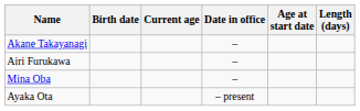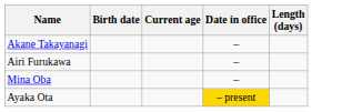 <table class="wikitable sortable" style="font-size:95%;">
 <tr>
 <th>Name</th>
 <th>Birth date</th>
 <th>Current age</th>
 <th>Date in office</th>
-<th>Age at<br>start date</th>
 <th>Length<br>(days)</th>
 </tr>
 <tr>
 <td><a href='#'>Akane Takayanagi</a></td>
 <td style="text-align:right;"></td>
 <td style="text-align:center;"></td>
 <td style="text-align:center;"> – </td>
-<td style="text-align:center;"></td>
 <td></td>
 </tr>
 <tr>
 <td>Airi Furukawa</td>
 <td style="text-align:right;"></td>
 <td style="text-align:center;"></td>
 <td style="text-align:center;"> – </td>
-<td style="text-align:center;"></td>
 <td></td>
 </tr>
 <tr>
 <td><a href='#'>Mina Oba</a></td>
 <td style="text-align:right;"></td>
 <td style="text-align:center;"></td>
 <td style="text-align:center;"> – </td>
-<td style="text-align:center;"></td>
 <td></td>
 </tr>
 <tr>
 <td>Ayaka Ota</td>
 <td style="text-align:right;"></td>
 <td style="text-align:center;"></td>
-<td style="text-align:center;"> – present</td>
-<td style="text-align:center;"></td>
+<td style="background: gold; text-align:center;"> – present</td>
 <td></td>
 </tr>
 </table>
